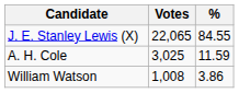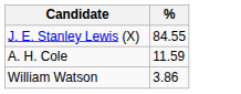 <table class="wikitable">
 <tr>
 <th style="width: 170px">Candidate</th>
-<th style="width: 50px">Votes</th>
 <th style="width: 40px">%</th>
 </tr>
 <tr>
 <td><a href='#'>J. E. Stanley Lewis</a> (X)</td>
-<td>22,065</td>
 <td>84.55</td>
 </tr>
 <tr>
 <td>A. H. Cole</td>
-<td>3,025</td>
 <td>11.59</td>
 </tr>
 <tr>
 <td>William Watson</td>
-<td>1,008</td>
 <td>3.86</td>
 </tr>
 </table>
